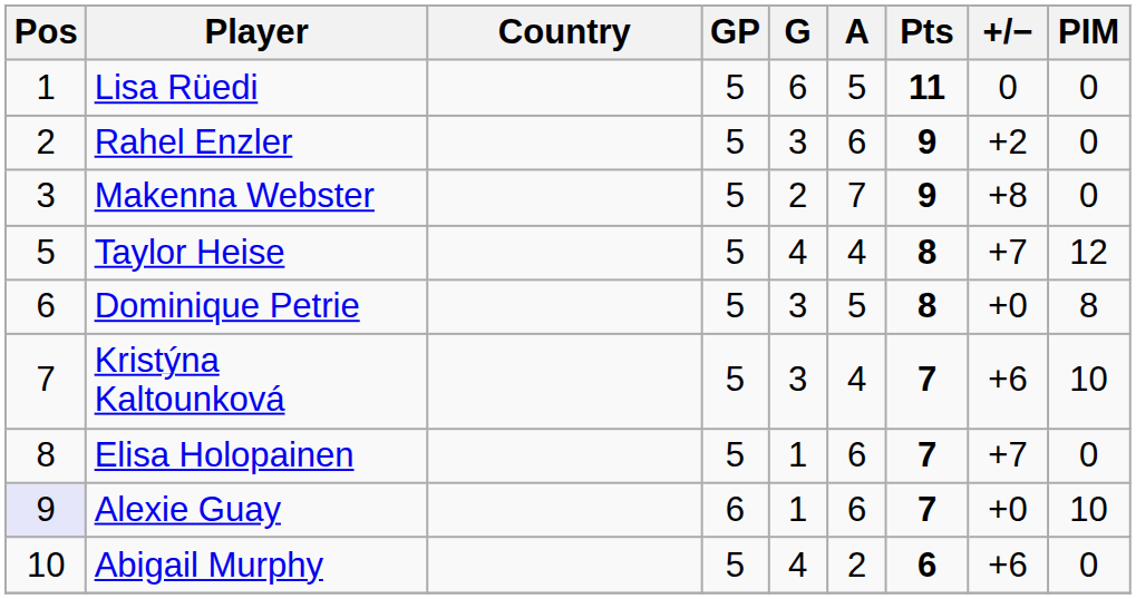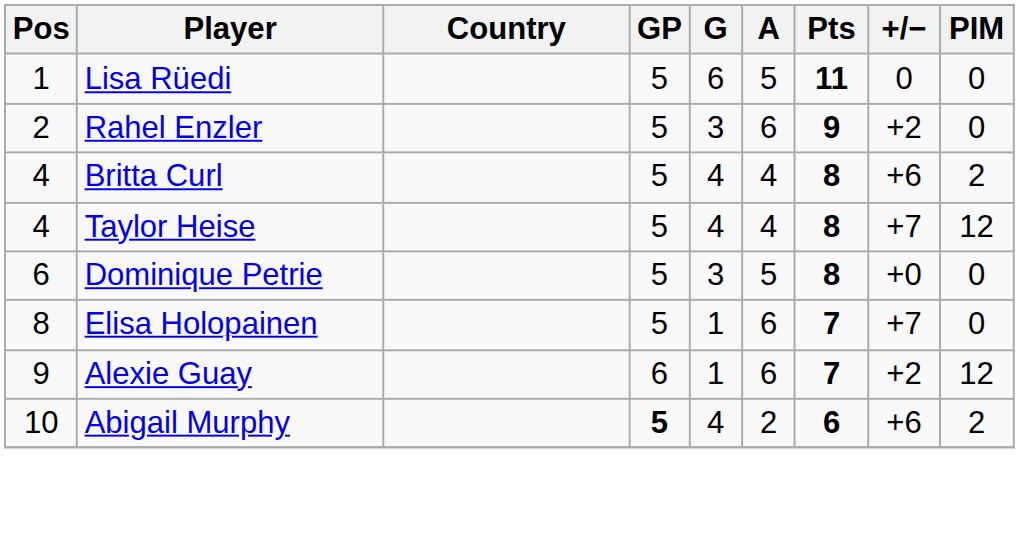 <table class="wikitable sortable" style="text-align: center;">
 <tr>
 <th width=30>Pos</th>
 <th width=150>Player</th>
 <th width=120>Country</th>
 <th width=20>GP</th>
 <th width=20>G</th>
 <th width=20>A</th>
 <th width=30>Pts</th>
 <th width=30>+/−</th>
 <th width=30>PIM</th>
 </tr>
 <tr>
 <td>1</td>
 <td align=left><a href='#'>Lisa Rüedi</a></td>
 <td align=left></td>
 <td>5</td>
 <td>6</td>
 <td>5</td>
 <td><strong>11</strong></td>
 <td>0</td>
 <td>0</td>
 </tr>
 <tr>
 <td>2</td>
 <td align=left><a href='#'>Rahel Enzler</a></td>
 <td align=left></td>
 <td>5</td>
 <td>3</td>
 <td>6</td>
 <td><strong>9</strong></td>
 <td>+2</td>
 <td>0</td>
 </tr>
 <tr>
-<td>3</td>
-<td align=left><a href='#'>Makenna Webster</a></td>
+<td>4</td>
+<td align=left><a href='#'>Britta Curl</a></td>
 <td align=left></td>
 <td>5</td>
+<td>4</td>
+<td>4</td>
+<td><strong>8</strong></td>
+<td>+6</td>
 <td>2</td>
-<td>7</td>
-<td><strong>9</strong></td>
-<td>+8</td>
-<td>0</td>
 </tr>
 <tr>
-<td>5</td>
+<td>4</td>
 <td align=left><a href='#'>Taylor Heise</a></td>
 <td align=left></td>
 <td>5</td>
 <td>4</td>
 <td>4</td>
 <td><strong>8</strong></td>
 <td>+7</td>
 <td>12</td>
 </tr>
 <tr>
 <td>6</td>
 <td align=left><a href='#'>Dominique Petrie</a></td>
 <td align=left></td>
 <td>5</td>
 <td>3</td>
 <td>5</td>
 <td><strong>8</strong></td>
 <td>+0</td>
-<td>8</td>
-</tr>
-<tr>
-<td>7</td>
-<td align=left><a href='#'>Kristýna Kaltounková</a></td>
-<td align=left></td>
-<td>5</td>
-<td>3</td>
-<td>4</td>
-<td><strong>7</strong></td>
-<td>+6</td>
-<td>10</td>
+<td>0</td>
 </tr>
 <tr>
 <td>8</td>
 <td align=left><a href='#'>Elisa Holopainen</a></td>
 <td align=left></td>
 <td>5</td>
 <td>1</td>
 <td>6</td>
 <td><strong>7</strong></td>
 <td>+7</td>
 <td>0</td>
 </tr>
 <tr>
-<td style="background: lavender;">9</td>
+<td>9</td>
 <td align=left><a href='#'>Alexie Guay</a></td>
 <td align=left></td>
 <td>6</td>
 <td>1</td>
 <td>6</td>
 <td><strong>7</strong></td>
-<td>+0</td>
-<td>10</td>
+<td>+2</td>
+<td>12</td>
 </tr>
 <tr>
 <td>10</td>
 <td align=left><a href='#'>Abigail Murphy</a></td>
 <td align=left></td>
-<td>5</td>
+<td><strong>5</strong></td>
 <td>4</td>
 <td>2</td>
 <td><strong>6</strong></td>
 <td>+6</td>
-<td>0</td>
+<td>2</td>
 </tr>
 <tr>
 </tr>
 </table>
